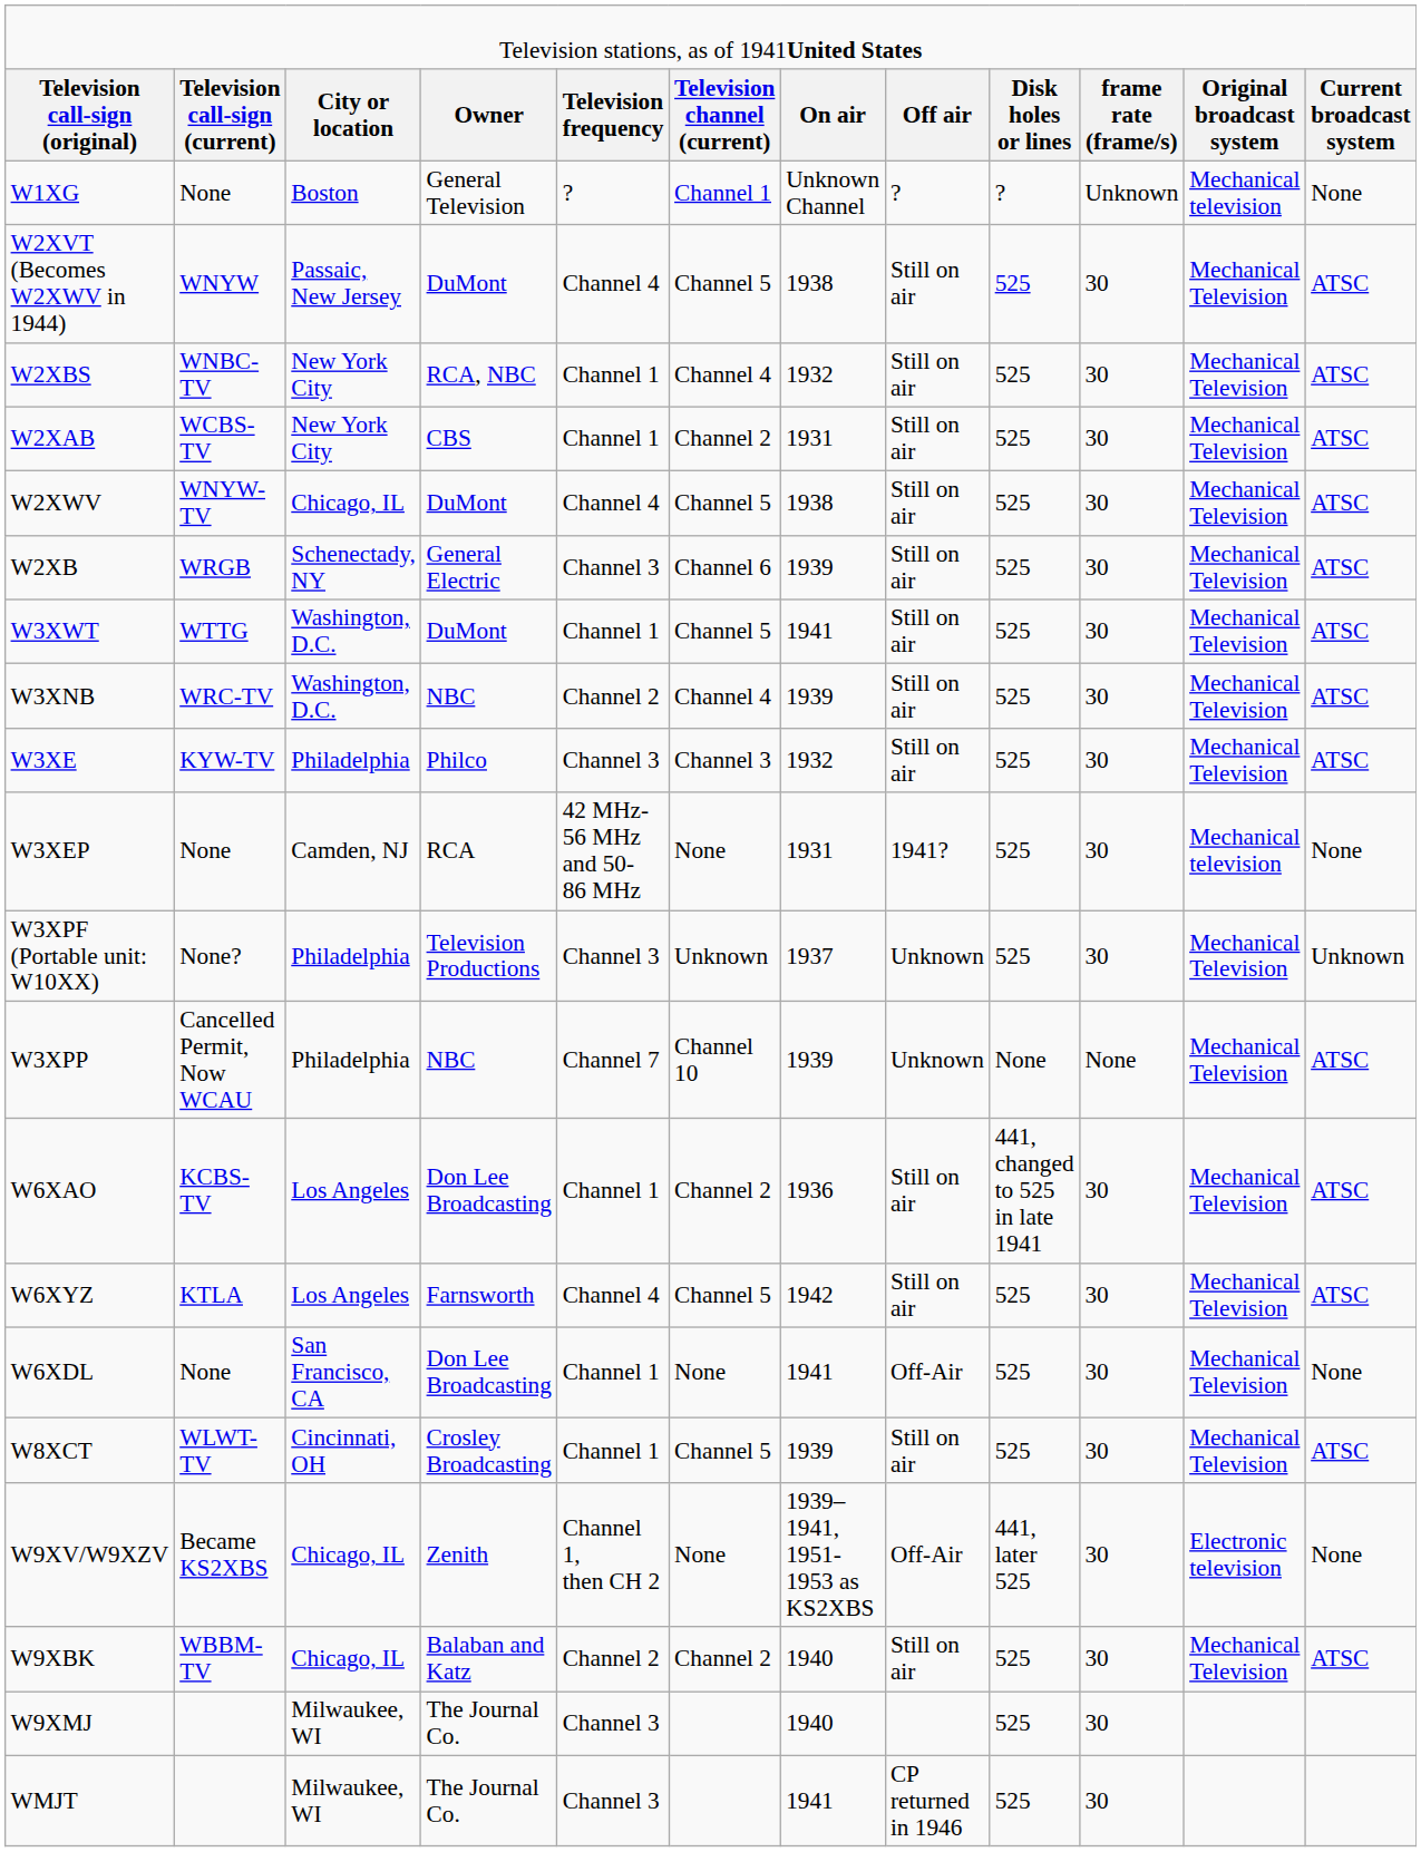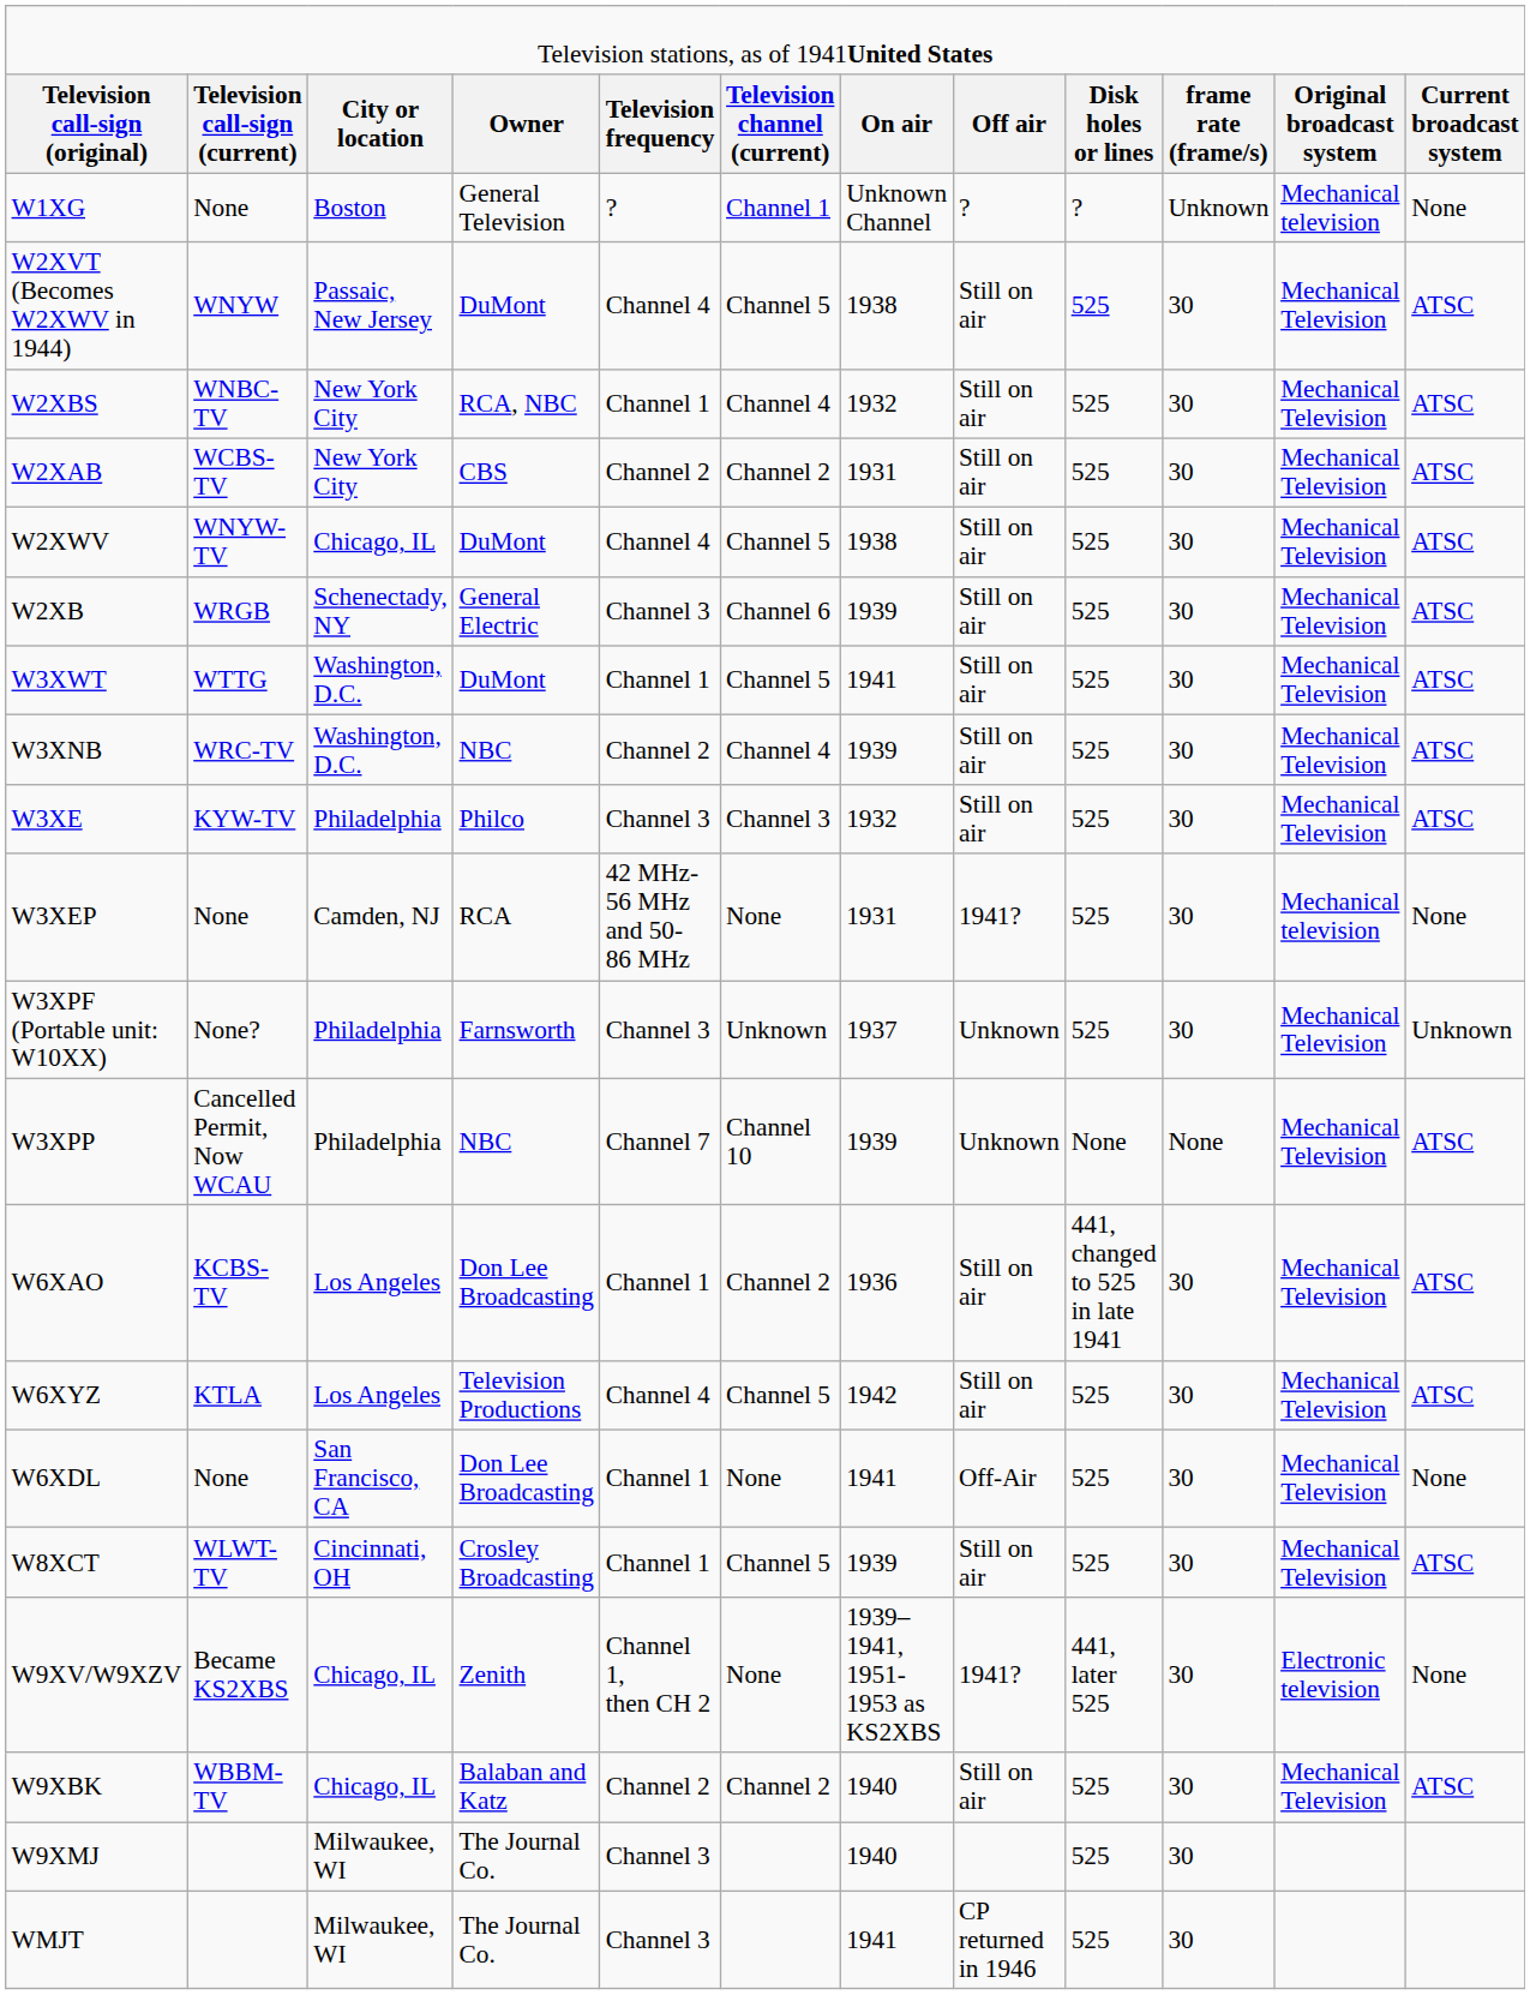 <table class="wikitable">
 <tr>
 <td colspan=14 align=center><br><span>Television stations, as of 1941</span><span><strong>United States</strong></span></td>
 </tr>
 <tr>
 <th>Television<br><a href='#'>call-sign</a><br>(original)</th>
 <th>Television<br><a href='#'>call-sign</a><br>(current)</th>
 <th>City or location</th>
 <th>Owner</th>
 <th>Television frequency</th>
 <th><a href='#'>Television channel</a> (current)</th>
 <th>On air</th>
 <th>Off air</th>
 <th>Disk holes or lines</th>
 <th>frame rate (frame/s)</th>
 <th>Original broadcast system</th>
 <th>Current broadcast system</th>
 </tr>
 <tr>
 <td><a href='#'>W1XG</a></td>
 <td>None</td>
 <td><a href='#'>Boston</a></td>
 <td>General Television</td>
 <td>?</td>
 <td><a href='#'>Channel 1</a></td>
 <td>Unknown Channel</td>
 <td>?</td>
 <td>?</td>
 <td>Unknown</td>
 <td><a href='#'>Mechanical television</a></td>
 <td>None</td>
 </tr>
 <tr>
 <td><a href='#'>W2XVT</a> (Becomes <a href='#'>W2XWV</a> in 1944)</td>
 <td><a href='#'>WNYW</a></td>
 <td><a href='#'>Passaic, New Jersey</a></td>
 <td><a href='#'>DuMont</a></td>
 <td>Channel 4</td>
 <td>Channel 5</td>
 <td>1938</td>
 <td>Still on air</td>
 <td><a href='#'>525</a></td>
 <td>30</td>
 <td><a href='#'>Mechanical Television</a></td>
 <td><a href='#'>ATSC</a></td>
 </tr>
 <tr>
 <td><a href='#'>W2XBS</a></td>
 <td><a href='#'>WNBC-TV</a></td>
 <td><a href='#'>New York City</a></td>
 <td><a href='#'>RCA</a>, <a href='#'>NBC</a></td>
 <td>Channel 1</td>
 <td>Channel 4</td>
 <td>1932</td>
 <td>Still on air</td>
 <td>525</td>
 <td>30</td>
 <td><a href='#'>Mechanical Television</a></td>
 <td><a href='#'>ATSC</a></td>
 </tr>
 <tr>
 <td><a href='#'>W2XAB</a></td>
 <td><a href='#'>WCBS-TV</a></td>
 <td><a href='#'>New York City</a></td>
 <td><a href='#'>CBS</a></td>
-<td>Channel 1</td>
+<td>Channel 2</td>
 <td>Channel 2</td>
 <td>1931</td>
 <td>Still on air</td>
 <td>525</td>
 <td>30</td>
 <td><a href='#'>Mechanical Television</a></td>
 <td><a href='#'>ATSC</a></td>
 </tr>
 <tr>
 <td>W2XWV</td>
 <td><a href='#'>WNYW-TV</a></td>
 <td><a href='#'>Chicago, IL</a></td>
 <td><a href='#'>DuMont</a></td>
 <td>Channel 4</td>
 <td>Channel 5</td>
 <td>1938</td>
 <td>Still on air</td>
 <td>525</td>
 <td>30</td>
 <td><a href='#'>Mechanical Television</a></td>
 <td><a href='#'>ATSC</a></td>
 </tr>
 <tr>
 <td>W2XB</td>
 <td><a href='#'>WRGB</a></td>
 <td><a href='#'>Schenectady, NY</a></td>
 <td><a href='#'>General Electric</a></td>
 <td>Channel 3</td>
 <td>Channel 6</td>
 <td>1939</td>
 <td>Still on air</td>
 <td>525</td>
 <td>30</td>
 <td><a href='#'>Mechanical Television</a></td>
 <td><a href='#'>ATSC</a></td>
 </tr>
 <tr>
 <td><a href='#'>W3XWT</a></td>
 <td><a href='#'>WTTG</a></td>
 <td><a href='#'>Washington, D.C.</a></td>
 <td><a href='#'>DuMont</a></td>
 <td>Channel 1</td>
 <td>Channel 5</td>
 <td>1941</td>
 <td>Still on air</td>
 <td>525</td>
 <td>30</td>
 <td><a href='#'>Mechanical Television</a></td>
 <td><a href='#'>ATSC</a></td>
 </tr>
 <tr>
 <td>W3XNB</td>
 <td><a href='#'>WRC-TV</a></td>
 <td><a href='#'>Washington, D.C.</a></td>
 <td><a href='#'>NBC</a></td>
 <td>Channel 2</td>
 <td>Channel 4</td>
 <td>1939</td>
 <td>Still on air</td>
 <td>525</td>
 <td>30</td>
 <td><a href='#'>Mechanical Television</a></td>
 <td><a href='#'>ATSC</a></td>
 </tr>
 <tr>
 <td><a href='#'>W3XE</a></td>
 <td><a href='#'>KYW-TV</a></td>
 <td><a href='#'>Philadelphia</a></td>
 <td><a href='#'>Philco</a></td>
 <td>Channel 3</td>
 <td>Channel 3</td>
 <td>1932</td>
 <td>Still on air</td>
 <td>525</td>
 <td>30</td>
 <td><a href='#'>Mechanical Television</a></td>
 <td><a href='#'>ATSC</a></td>
 </tr>
 <tr>
 <td>W3XEP</td>
 <td>None</td>
 <td>Camden, NJ</td>
 <td>RCA</td>
 <td>42 MHz-56 MHz and 50-86 MHz</td>
 <td>None</td>
 <td>1931</td>
 <td>1941?</td>
 <td>525</td>
 <td>30</td>
 <td><a href='#'>Mechanical television</a></td>
 <td>None</td>
 </tr>
 <tr>
 <td>W3XPF (Portable unit: W10XX)</td>
 <td>None?</td>
 <td><a href='#'>Philadelphia</a></td>
-<td><a href='#'>Television Productions</a></td>
+<td><a href='#'>Farnsworth</a></td>
 <td>Channel 3</td>
 <td>Unknown</td>
 <td>1937</td>
 <td>Unknown</td>
 <td>525</td>
 <td>30</td>
 <td><a href='#'>Mechanical Television</a></td>
 <td>Unknown</td>
 </tr>
 <tr>
 <td>W3XPP</td>
 <td>Cancelled Permit, Now <a href='#'>WCAU</a></td>
 <td>Philadelphia</td>
 <td><a href='#'>NBC</a></td>
 <td>Channel 7</td>
 <td>Channel 10</td>
 <td>1939</td>
 <td>Unknown</td>
 <td>None</td>
 <td>None</td>
 <td><a href='#'>Mechanical Television</a></td>
 <td><a href='#'>ATSC</a></td>
 </tr>
 <tr>
 <td>W6XAO</td>
 <td><a href='#'>KCBS-TV</a></td>
 <td><a href='#'>Los Angeles</a></td>
 <td><a href='#'>Don Lee Broadcasting</a></td>
 <td>Channel 1</td>
 <td>Channel 2</td>
 <td>1936</td>
 <td>Still on air</td>
 <td>441, changed to 525 in late 1941</td>
 <td>30</td>
 <td><a href='#'>Mechanical Television</a></td>
 <td><a href='#'>ATSC</a></td>
 </tr>
 <tr>
 <td>W6XYZ</td>
 <td><a href='#'>KTLA</a></td>
 <td><a href='#'>Los Angeles</a></td>
-<td><a href='#'>Farnsworth</a></td>
+<td><a href='#'>Television Productions</a></td>
 <td>Channel 4</td>
 <td>Channel 5</td>
 <td>1942</td>
 <td>Still on air</td>
 <td>525</td>
 <td>30</td>
 <td><a href='#'>Mechanical Television</a></td>
 <td><a href='#'>ATSC</a></td>
 </tr>
 <tr>
 <td>W6XDL</td>
 <td>None</td>
 <td><a href='#'>San Francisco, CA</a></td>
 <td><a href='#'>Don Lee Broadcasting</a></td>
 <td>Channel 1</td>
 <td>None</td>
 <td>1941</td>
 <td>Off-Air</td>
 <td>525</td>
 <td>30</td>
 <td><a href='#'>Mechanical Television</a></td>
 <td>None</td>
 </tr>
 <tr>
 <td>W8XCT</td>
 <td><a href='#'>WLWT-TV</a></td>
 <td><a href='#'>Cincinnati, OH</a></td>
 <td><a href='#'>Crosley Broadcasting</a></td>
 <td>Channel 1</td>
 <td>Channel 5</td>
 <td>1939</td>
 <td>Still on air</td>
 <td>525</td>
 <td>30</td>
 <td><a href='#'>Mechanical Television</a></td>
 <td><a href='#'>ATSC</a></td>
 </tr>
 <tr>
 <td>W9XV/W9XZV</td>
 <td>Became <a href='#'>KS2XBS</a></td>
 <td><a href='#'>Chicago, IL</a></td>
 <td><a href='#'>Zenith</a></td>
 <td>Channel 1,<br>then CH 2</td>
 <td>None</td>
 <td>1939–1941, 1951-1953 as KS2XBS</td>
-<td>Off-Air</td>
+<td>1941?</td>
 <td>441, later 525</td>
 <td>30</td>
 <td><a href='#'>Electronic television</a></td>
 <td>None</td>
 </tr>
 <tr>
 <td>W9XBK</td>
 <td><a href='#'>WBBM-TV</a></td>
 <td><a href='#'>Chicago, IL</a></td>
 <td><a href='#'>Balaban and Katz</a></td>
 <td>Channel 2</td>
 <td>Channel 2</td>
 <td>1940</td>
 <td>Still on air</td>
 <td>525</td>
 <td>30</td>
 <td><a href='#'>Mechanical Television</a></td>
 <td><a href='#'>ATSC</a></td>
 </tr>
 <tr>
 <td>W9XMJ</td>
 <td></td>
 <td>Milwaukee, WI</td>
 <td>The Journal Co.</td>
 <td>Channel 3</td>
 <td></td>
 <td>1940</td>
 <td></td>
 <td>525</td>
 <td>30</td>
 <td></td>
 <td></td>
 </tr>
 <tr>
 <td>WMJT</td>
 <td></td>
 <td>Milwaukee, WI</td>
 <td>The Journal Co.</td>
 <td>Channel 3</td>
 <td></td>
 <td>1941</td>
 <td>CP returned in 1946</td>
 <td>525</td>
 <td>30</td>
 <td></td>
 <td></td>
 </tr>
 </table>
